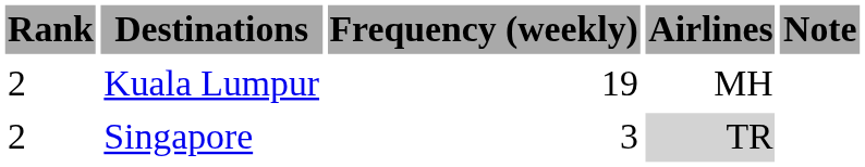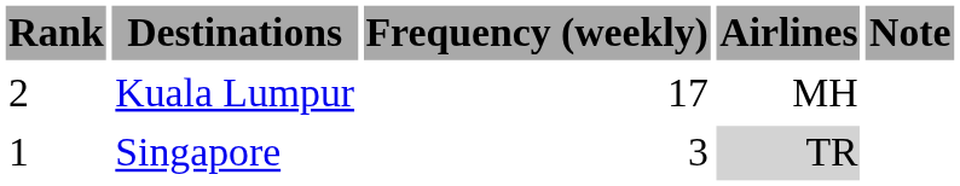 <table class="sortable" style="font-size:89%; align=center;">
 <tr style="background:darkgrey;">
 <th>Rank</th>
 <th>Destinations</th>
 <th>Frequency (weekly)</th>
 <th>Airlines</th>
 <th>Note</th>
 </tr>
 <tr>
 <td>2</td>
 <td> <a href='#'>Kuala Lumpur</a></td>
-<td align="right">19</td>
+<td align="right">17</td>
 <td align="right">MH</td>
 </tr>
 <tr>
-<td>2</td>
+<td>1</td>
 <td> <a href='#'>Singapore</a></td>
 <td align="right">3</td>
 <td align="right" style="background: lightgrey;">TR</td>
 <td></td>
 </tr>
 <tr>
 </tr>
 </table>
